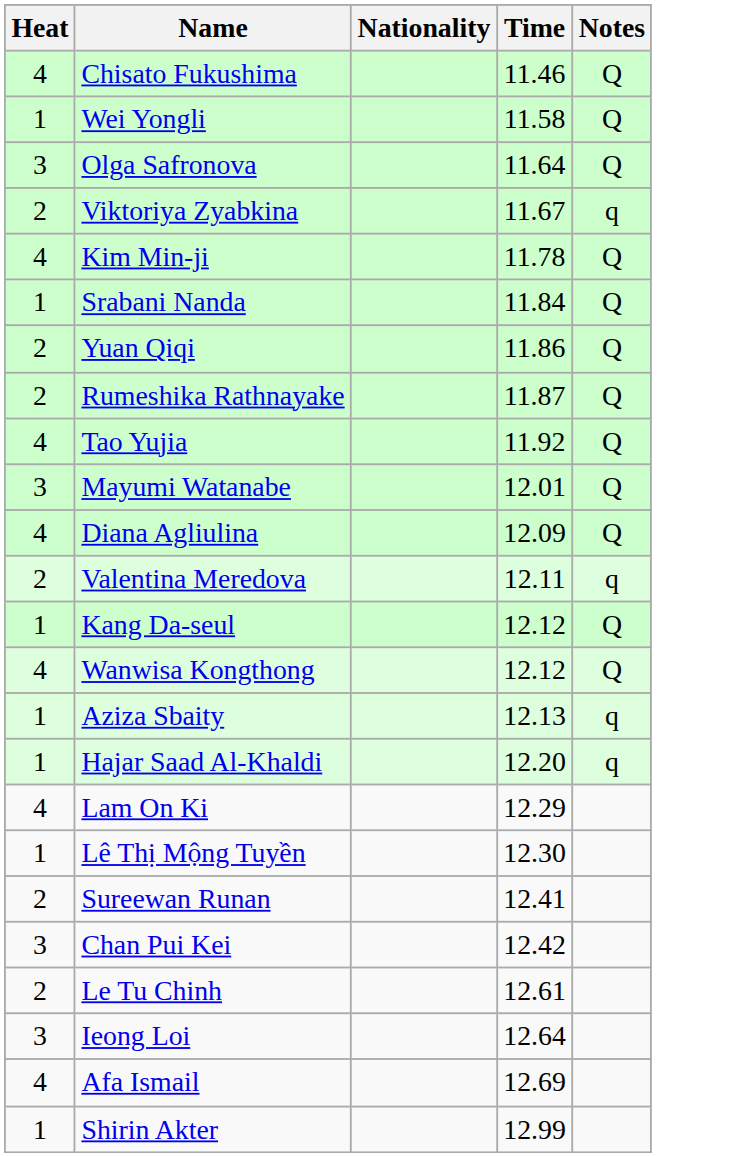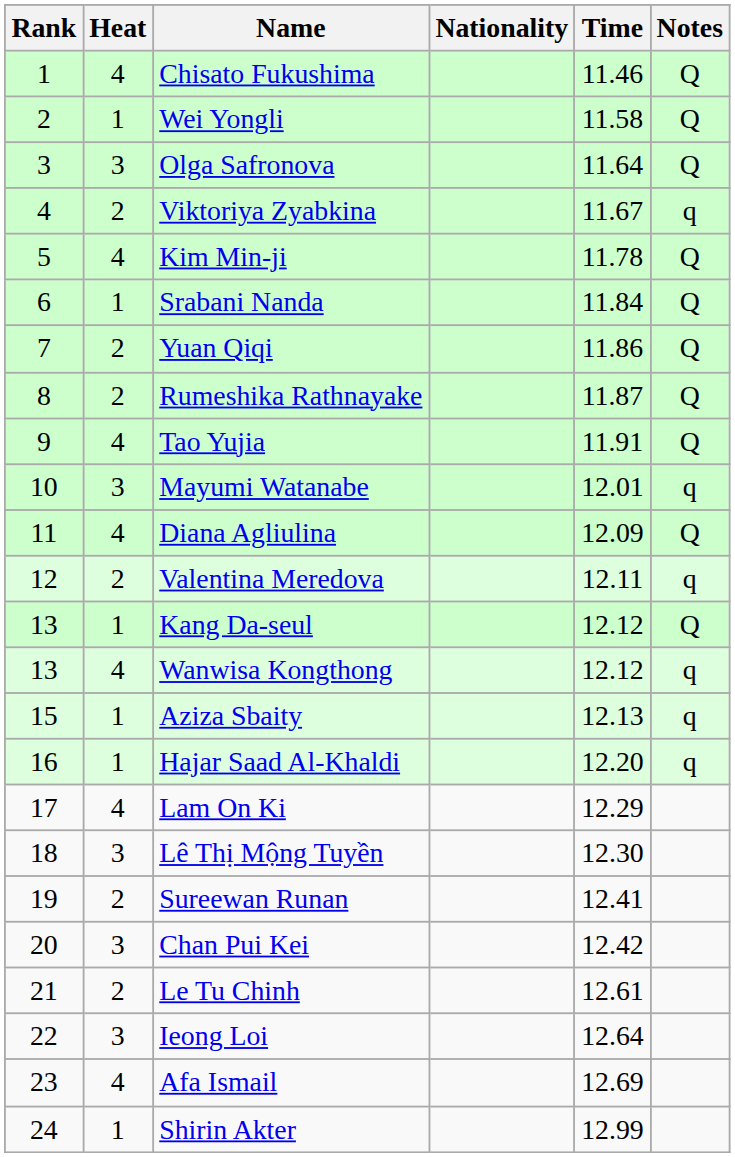 <table class="wikitable sortable" style="text-align:center; font-size:95%">
 <tr>
+<th>Rank</th>
 <th>Heat</th>
 <th>Name</th>
 <th>Nationality</th>
 <th>Time</th>
 <th>Notes</th>
 </tr>
 <tr bgcolor=ccffcc>
+<td>1</td>
 <td>4</td>
 <td align=left><a href='#'>Chisato Fukushima</a></td>
 <td align=left></td>
 <td>11.46</td>
 <td>Q</td>
 </tr>
 <tr bgcolor=ccffcc>
+<td>2</td>
 <td>1</td>
 <td align=left><a href='#'>Wei Yongli</a></td>
 <td align=left></td>
 <td>11.58</td>
 <td>Q</td>
 </tr>
 <tr bgcolor=ccffcc>
 <td>3</td>
+<td>3</td>
 <td align=left><a href='#'>Olga Safronova</a></td>
 <td align=left></td>
 <td>11.64</td>
 <td>Q</td>
 </tr>
 <tr bgcolor=ccffcc>
+<td>4</td>
 <td>2</td>
 <td align=left><a href='#'>Viktoriya Zyabkina</a></td>
 <td align=left></td>
 <td>11.67</td>
 <td>q</td>
 </tr>
 <tr bgcolor=ccffcc>
+<td>5</td>
 <td>4</td>
 <td align=left><a href='#'>Kim Min-ji</a></td>
 <td align=left></td>
 <td>11.78</td>
 <td>Q</td>
 </tr>
 <tr bgcolor=ccffcc>
+<td>6</td>
 <td>1</td>
 <td align=left><a href='#'>Srabani Nanda</a></td>
 <td align=left></td>
 <td>11.84</td>
 <td>Q</td>
 </tr>
 <tr bgcolor=ccffcc>
+<td>7</td>
 <td>2</td>
 <td align=left><a href='#'>Yuan Qiqi</a></td>
 <td align=left></td>
 <td>11.86</td>
 <td>Q</td>
 </tr>
 <tr bgcolor=ccffcc>
+<td>8</td>
 <td>2</td>
 <td align=left><a href='#'>Rumeshika Rathnayake</a></td>
 <td align=left></td>
 <td>11.87</td>
 <td>Q</td>
 </tr>
 <tr bgcolor=ccffcc>
+<td>9</td>
 <td>4</td>
 <td align=left><a href='#'>Tao Yujia</a></td>
 <td align=left></td>
-<td>11.92</td>
+<td>11.91</td>
 <td>Q</td>
 </tr>
 <tr bgcolor=ccffcc>
+<td>10</td>
 <td>3</td>
 <td align=left><a href='#'>Mayumi Watanabe</a></td>
 <td align=left></td>
 <td>12.01</td>
-<td>Q</td>
+<td>q</td>
 </tr>
 <tr bgcolor=ccffcc>
+<td>11</td>
 <td>4</td>
 <td align=left><a href='#'>Diana Agliulina</a></td>
 <td align=left></td>
 <td>12.09</td>
 <td>Q</td>
 </tr>
 <tr bgcolor=ddffdd>
+<td>12</td>
 <td>2</td>
 <td align=left><a href='#'>Valentina Meredova</a></td>
 <td align=left></td>
 <td>12.11</td>
 <td>q</td>
 </tr>
 <tr bgcolor=ccffcc>
+<td>13</td>
 <td>1</td>
 <td align=left><a href='#'>Kang Da-seul</a></td>
 <td align=left></td>
 <td>12.12</td>
 <td>Q</td>
 </tr>
 <tr bgcolor=ddffdd>
+<td>13</td>
 <td>4</td>
 <td align=left><a href='#'>Wanwisa Kongthong</a></td>
 <td align=left></td>
 <td>12.12</td>
-<td>Q</td>
+<td>q</td>
 </tr>
 <tr bgcolor=ddffdd>
+<td>15</td>
 <td>1</td>
 <td align=left><a href='#'>Aziza Sbaity</a></td>
 <td align=left></td>
 <td>12.13</td>
 <td>q</td>
 </tr>
 <tr bgcolor=ddffdd>
+<td>16</td>
 <td>1</td>
 <td align=left><a href='#'>Hajar Saad Al-Khaldi</a></td>
 <td align=left></td>
 <td>12.20</td>
 <td>q</td>
 </tr>
 <tr>
+<td>17</td>
 <td>4</td>
 <td align=left><a href='#'>Lam On Ki</a></td>
 <td align=left></td>
 <td>12.29</td>
 <td></td>
 </tr>
 <tr>
-<td>1</td>
+<td>18</td>
+<td>3</td>
 <td align=left><a href='#'>Lê Thị Mộng Tuyền</a></td>
 <td align=left></td>
 <td>12.30</td>
 <td></td>
 </tr>
 <tr>
+<td>19</td>
 <td>2</td>
 <td align=left><a href='#'>Sureewan Runan</a></td>
 <td align=left></td>
 <td>12.41</td>
 <td></td>
 </tr>
 <tr>
+<td>20</td>
 <td>3</td>
 <td align=left><a href='#'>Chan Pui Kei</a></td>
 <td align=left></td>
 <td>12.42</td>
 <td></td>
 </tr>
 <tr>
+<td>21</td>
 <td>2</td>
 <td align=left><a href='#'>Le Tu Chinh</a></td>
 <td align=left></td>
 <td>12.61</td>
 <td></td>
 </tr>
 <tr>
+<td>22</td>
 <td>3</td>
 <td align=left><a href='#'>Ieong Loi</a></td>
 <td align=left></td>
 <td>12.64</td>
 <td></td>
 </tr>
 <tr>
+<td>23</td>
 <td>4</td>
 <td align=left><a href='#'>Afa Ismail</a></td>
 <td align=left></td>
 <td>12.69</td>
 <td></td>
 </tr>
 <tr>
+<td>24</td>
 <td>1</td>
 <td align=left><a href='#'>Shirin Akter</a></td>
 <td align=left></td>
 <td>12.99</td>
 <td></td>
 </tr>
 </table>
